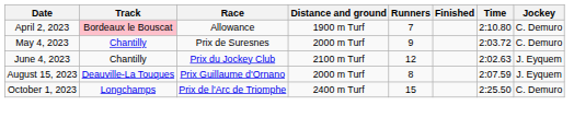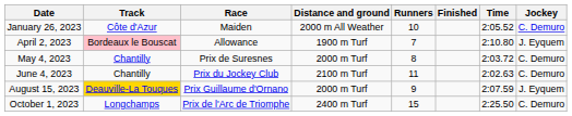 <table class="wikitable" style="font-size: smaller; text-align: center; white-space: nowrap">
 <tr>
 <th>Date</th>
 <th>Track</th>
 <th>Race</th>
 <th>Distance and ground</th>
 <th>Runners</th>
 <th>Finished</th>
 <th>Time</th>
 <th>Jockey</th>
 </tr>
 <tr>
+<td>January 26, 2023</td>
+<td><a href='#'>Côte d'Azur</a></td>
+<td>Maiden</td>
+<td>2000 m All Weather</td>
+<td>10</td>
+<td></td>
+<td>2:05.52</td>
+<td><a href='#'>C. Demuro</a></td>
+</tr>
+<tr>
 <td>April 2, 2023</td>
 <td style="background: pink;">Bordeaux le Bouscat</td>
 <td>Allowance</td>
 <td>1900 m Turf</td>
 <td>7</td>
 <td></td>
 <td>2:10.80</td>
-<td>C. Demuro</td>
+<td>J. Eyquem</td>
 </tr>
 <tr>
 <td>May 4, 2023</td>
 <td><a href='#'>Chantilly</a></td>
 <td>Prix de Suresnes</td>
 <td>2000 m Turf</td>
-<td>9</td>
+<td>8</td>
 <td></td>
 <td>2:03.72</td>
 <td>C. Demuro</td>
 </tr>
 <tr>
 <td>June 4, 2023</td>
 <td>Chantilly</td>
 <td><a href='#'>Prix du Jockey Club</a></td>
 <td>2100 m Turf</td>
-<td>12</td>
+<td>11</td>
 <td></td>
 <td>2:02.63</td>
-<td>J. Eyquem</td>
+<td>C. Demuro</td>
 </tr>
 <tr>
 <td>August 15, 2023</td>
-<td><a href='#'>Deauville-La Touques</a></td>
+<td style="background: gold;"><a href='#'>Deauville-La Touques</a></td>
 <td><a href='#'>Prix Guillaume d'Ornano</a></td>
 <td>2000 m Turf</td>
-<td>8</td>
+<td>9</td>
 <td></td>
 <td>2:07.59</td>
 <td>J. Eyquem</td>
 </tr>
 <tr>
 <td>October 1, 2023</td>
 <td><a href='#'>Longchamps</a></td>
 <td><a href='#'>Prix de l'Arc de Triomphe</a></td>
 <td>2400 m Turf</td>
 <td>15</td>
 <td></td>
 <td>2:25.50</td>
 <td>C. Demuro</td>
 </tr>
 </table>
